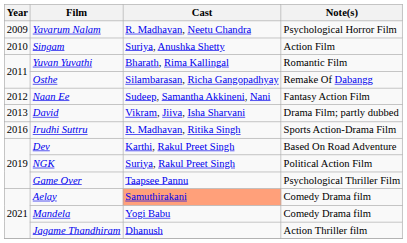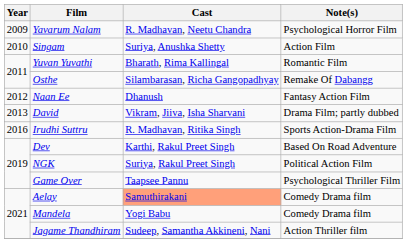 <table class="wikitable">
 <tr>
 <th>Year</th>
 <th>Film</th>
 <th>Cast</th>
 <th>Note(s)</th>
 </tr>
 <tr>
 <td rowspan = 1>2009</td>
 <td><em><a href='#'>Yavarum Nalam</a></em></td>
 <td><a href='#'>R. Madhavan</a>, <a href='#'>Neetu Chandra</a></td>
 <td>Psychological Horror Film</td>
 </tr>
 <tr>
 <td rowspan = 1>2010</td>
 <td><em><a href='#'>Singam</a></em></td>
 <td><a href='#'>Suriya</a>, <a href='#'>Anushka Shetty</a></td>
 <td>Action Film</td>
 </tr>
 <tr>
 <td rowspan = 2>2011</td>
 <td><em><a href='#'>Yuvan Yuvathi</a></em></td>
 <td><a href='#'>Bharath</a>, <a href='#'>Rima Kallingal</a></td>
 <td>Romantic Film</td>
 </tr>
 <tr>
 <td><em><a href='#'>Osthe</a></em></td>
 <td><a href='#'>Silambarasan</a>, <a href='#'>Richa Gangopadhyay</a></td>
 <td>Remake Of <a href='#'>Dabangg</a></td>
 </tr>
 <tr>
 <td rowspan = 1>2012</td>
 <td><em><a href='#'>Naan Ee</a></em></td>
-<td><a href='#'>Sudeep</a>, <a href='#'>Samantha Akkineni</a>, <a href='#'>Nani</a></td>
+<td><a href='#'>Dhanush</a></td>
 <td>Fantasy Action Film</td>
 </tr>
 <tr>
 <td rowspan = 1>2013</td>
 <td><em><a href='#'>David</a></em></td>
 <td><a href='#'>Vikram</a>, <a href='#'>Jiiva</a>, <a href='#'>Isha Sharvani</a></td>
 <td>Drama Film; partly dubbed</td>
 </tr>
 <tr>
 <td rowspan = 1>2016</td>
 <td><em><a href='#'>Irudhi Suttru</a></em></td>
 <td><a href='#'>R. Madhavan</a>, <a href='#'>Ritika Singh</a></td>
 <td>Sports Action-Drama Film</td>
 </tr>
 <tr>
 <td rowspan = 3>2019</td>
 <td><em><a href='#'>Dev</a></em></td>
 <td><a href='#'>Karthi</a>, <a href='#'>Rakul Preet Singh</a></td>
 <td>Based On Road Adventure</td>
 </tr>
 <tr>
 <td><em><a href='#'>NGK</a></em></td>
 <td><a href='#'>Suriya</a>, <a href='#'>Rakul Preet Singh</a></td>
 <td>Political Action Film</td>
 </tr>
 <tr>
 <td><em><a href='#'>Game Over</a></em></td>
 <td><a href='#'>Taapsee Pannu</a></td>
 <td>Psychological Thriller Film</td>
 </tr>
 <tr>
 <td rowspan = 3>2021</td>
 <td><em><a href='#'>Aelay</a></em></td>
 <td style="background: lightsalmon;"><a href='#'>Samuthirakani</a></td>
 <td>Comedy Drama film</td>
 </tr>
 <tr>
 <td><em><a href='#'>Mandela</a></em></td>
 <td><a href='#'>Yogi Babu</a></td>
 <td>Comedy Drama film</td>
 </tr>
 <tr>
 <td><em><a href='#'>Jagame Thandhiram</a></em></td>
-<td><a href='#'>Dhanush</a></td>
+<td><a href='#'>Sudeep</a>, <a href='#'>Samantha Akkineni</a>, <a href='#'>Nani</a></td>
 <td>Action Thriller film</td>
 </tr>
 <tr>
 </tr>
 </table>
